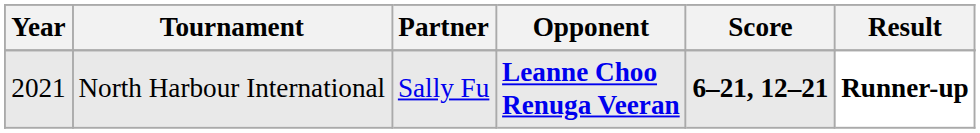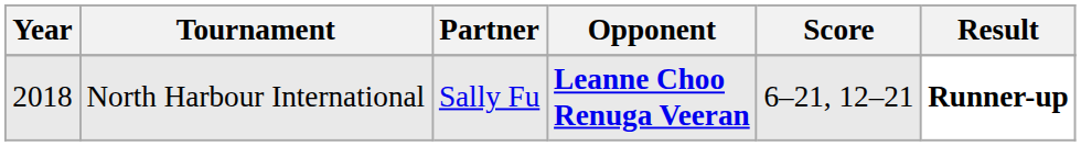 <table class="sortable wikitable" style="font-size: 90%;">
 <tr>
 <th>Year</th>
 <th>Tournament</th>
 <th>Partner</th>
 <th>Opponent</th>
 <th>Score</th>
 <th>Result</th>
 </tr>
 <tr>
 </tr>
 <tr style="background:#E9E9E9">
-<td align="center">2021</td>
+<td align="center">2018</td>
 <td align="left">North Harbour International</td>
 <td align="left"> <a href='#'>Sally Fu</a></td>
 <td align="left"><strong> <a href='#'>Leanne Choo</a><br> <a href='#'>Renuga Veeran</a></strong></td>
-<td align="left"><strong>6–21, 12–21</strong></td>
+<td align="left">6–21, 12–21</td>
 <td style="text-align:left; background:white"> <strong>Runner-up</strong></td>
 </tr>
 </table>
